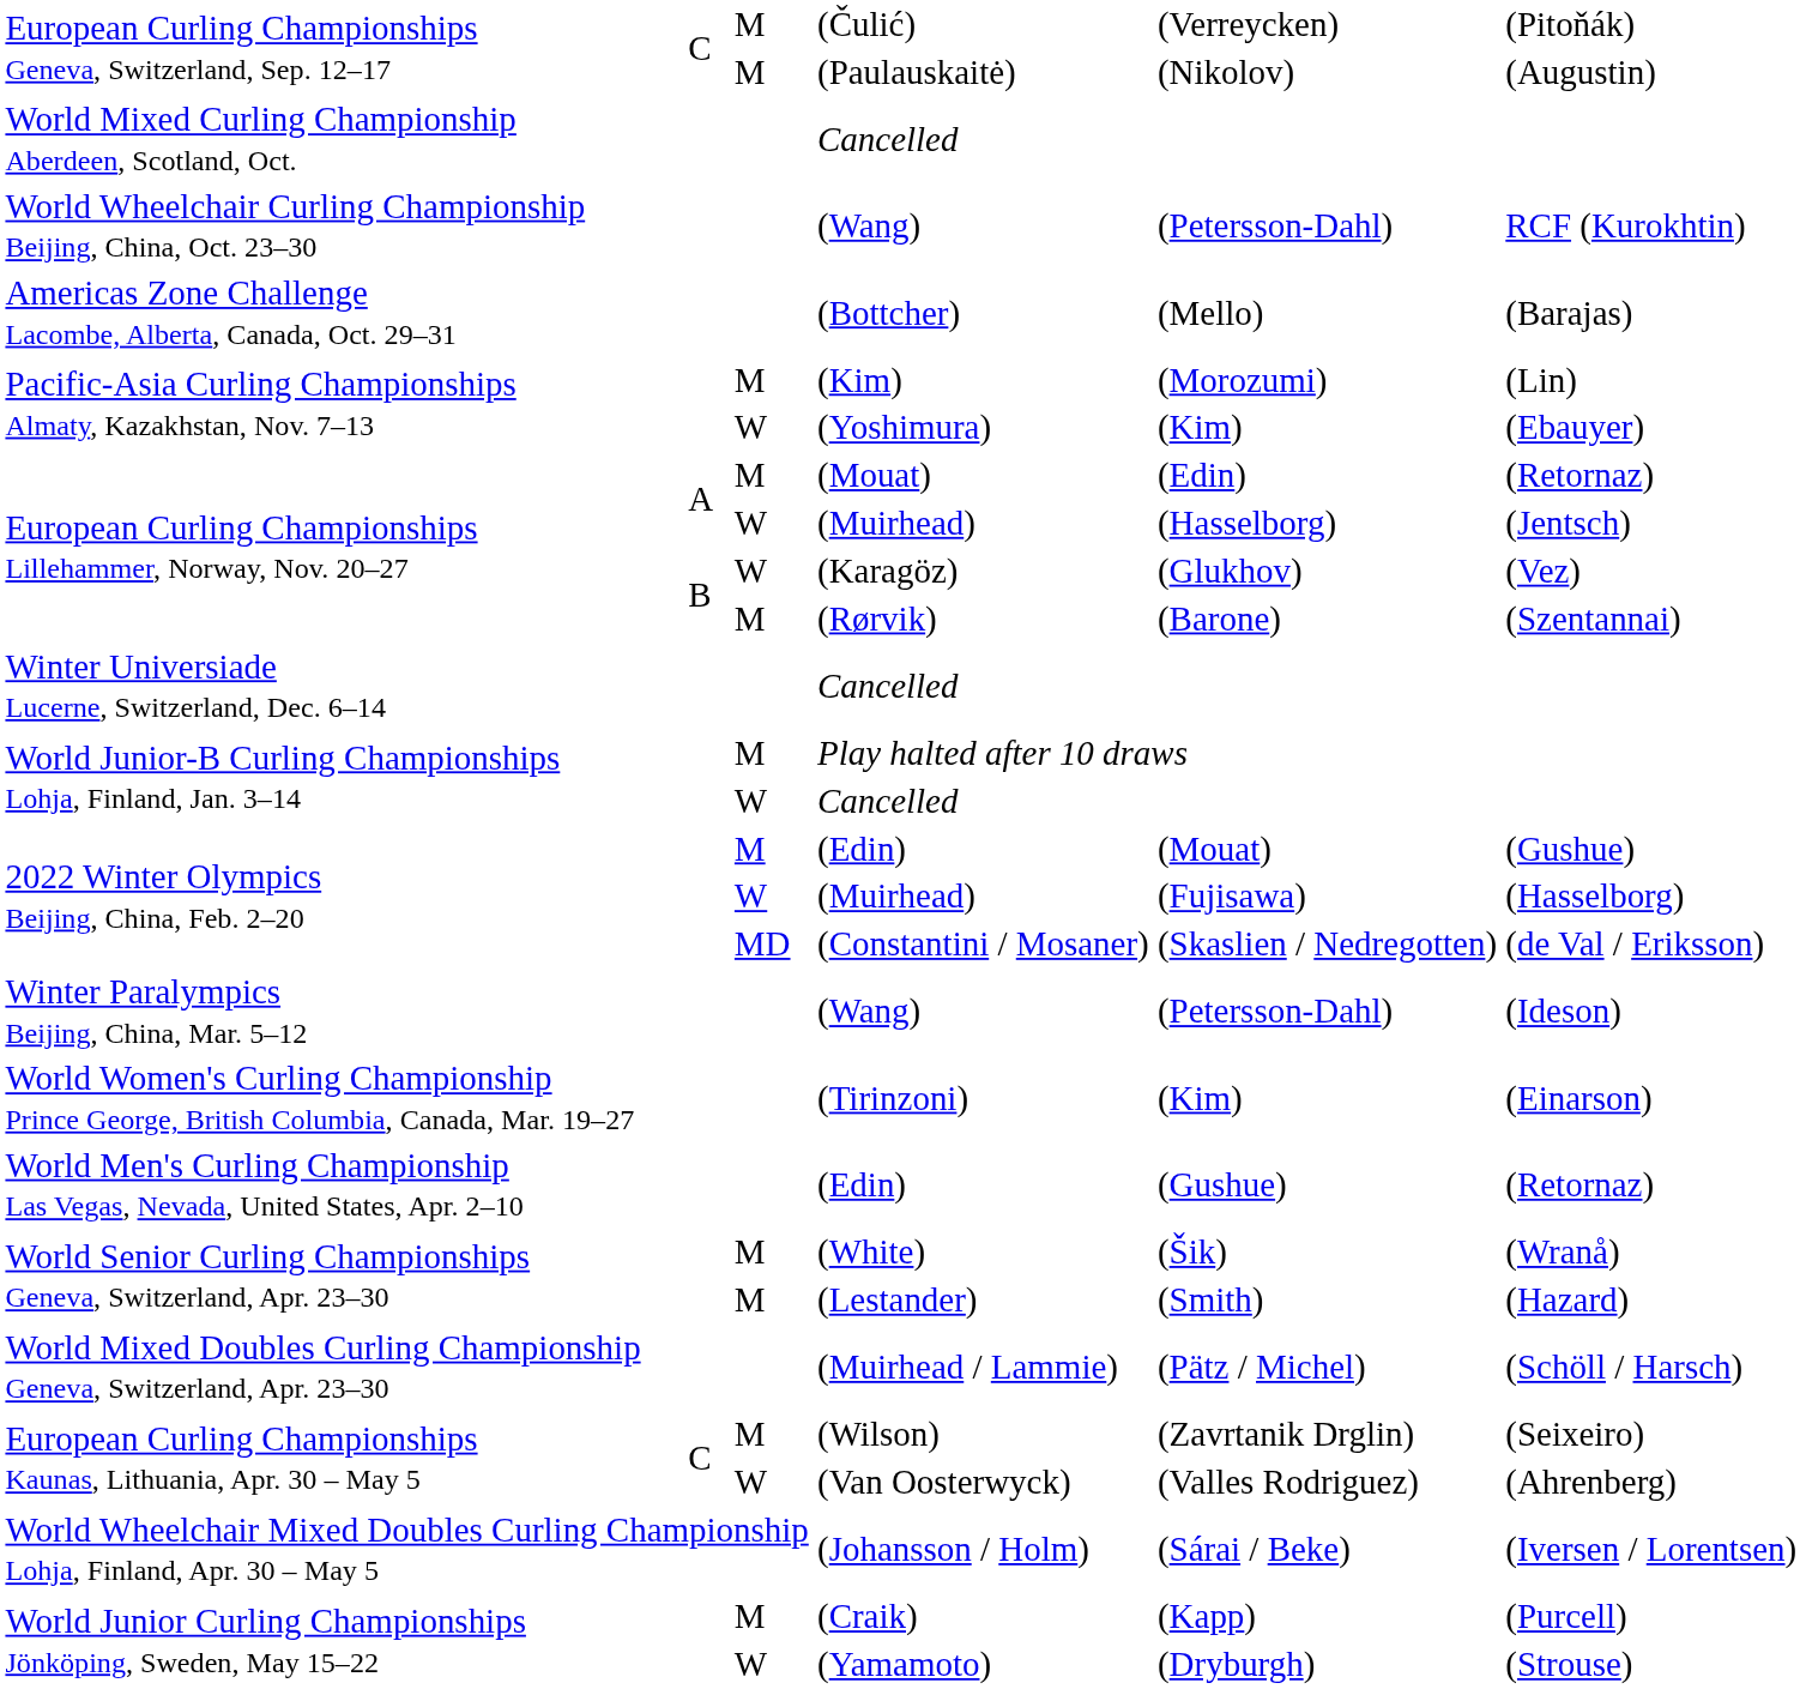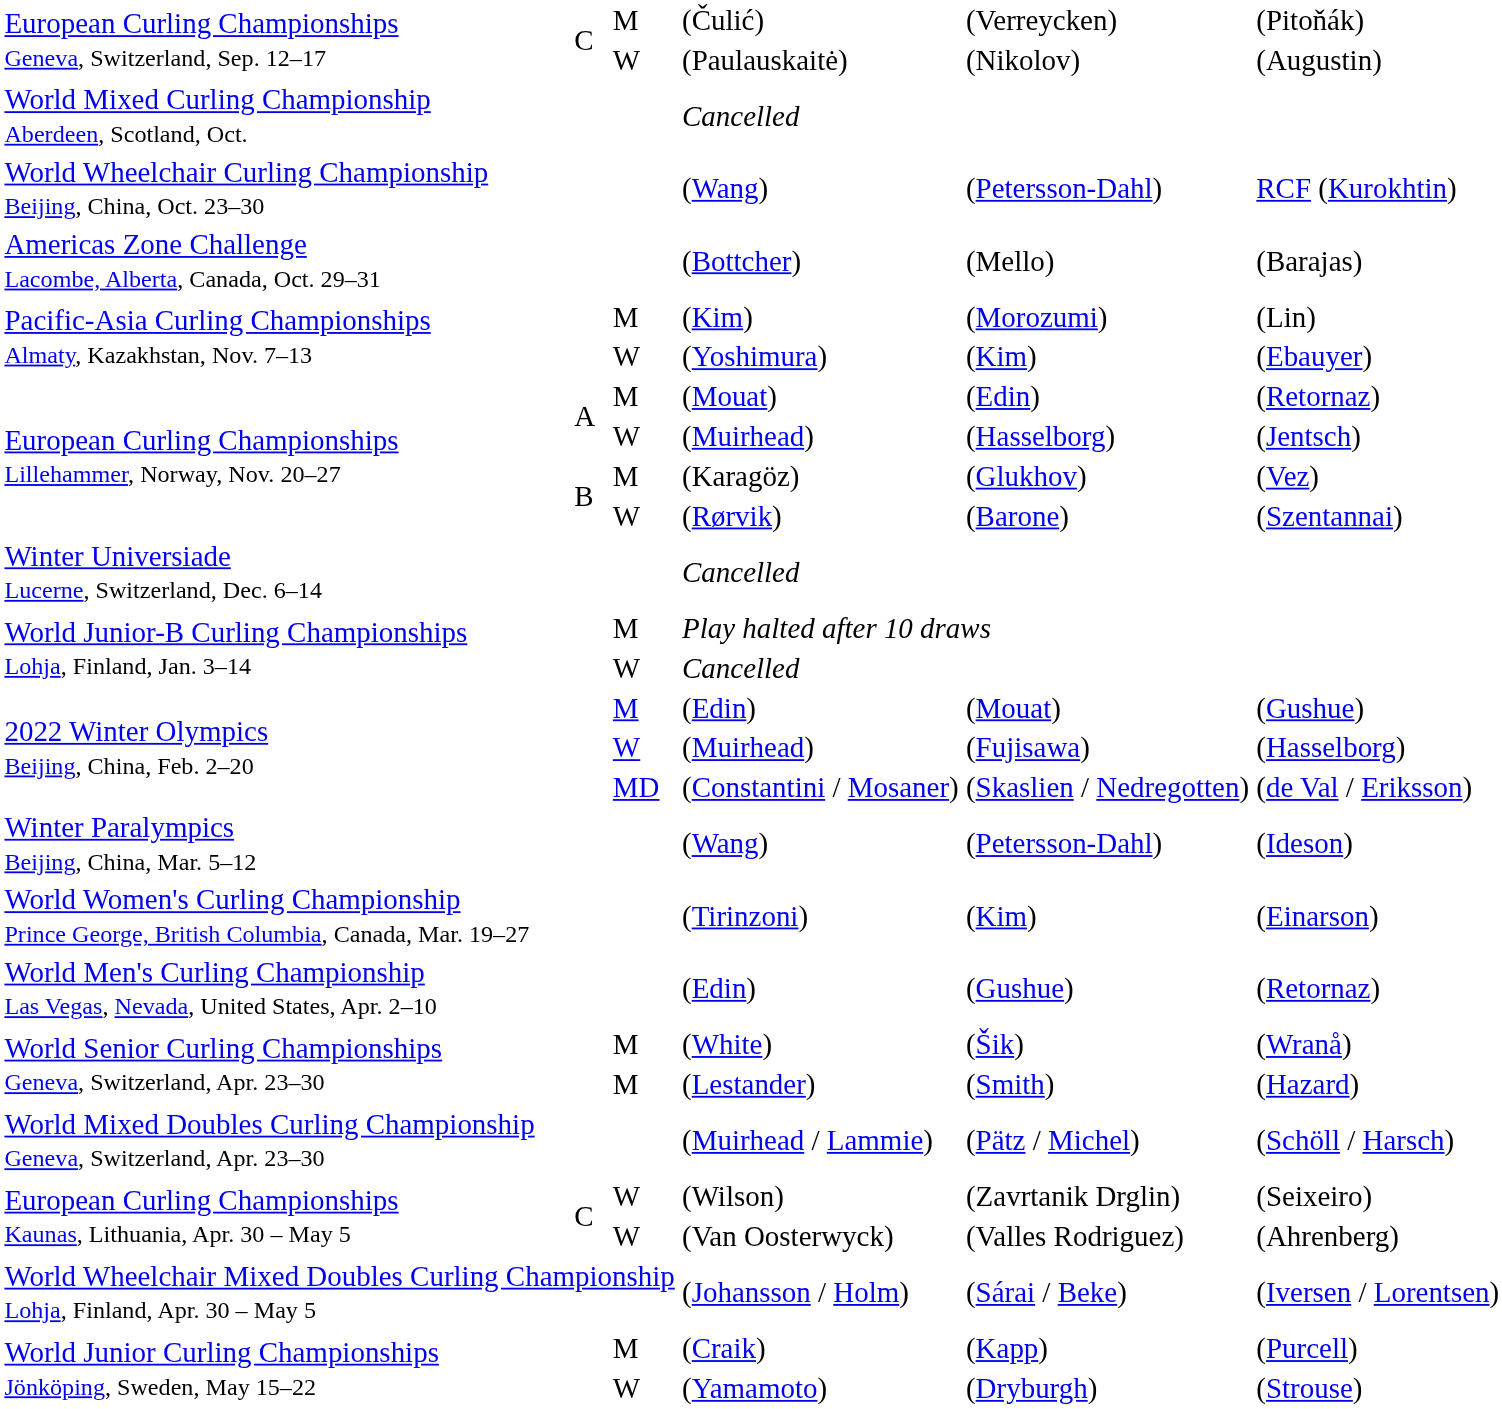 <table>
 <tr>
 <td rowspan="2"><a href='#'>European Curling Championships</a> <br> <small><a href='#'>Geneva</a>, Switzerland, Sep. 12–17</small></td>
 <td rowspan="2">C</td>
 <td>M</td>
 <td> (Čulić)</td>
 <td> (Verreycken)</td>
 <td> (Pitoňák)</td>
 </tr>
 <tr>
-<td>M</td>
+<td>W</td>
 <td> (Paulauskaitė)</td>
 <td> (Nikolov)</td>
 <td> (Augustin)</td>
 </tr>
 <tr>
 <td colspan="3"><a href='#'>World Mixed Curling Championship</a> <br> <small><a href='#'>Aberdeen</a>, Scotland, Oct.</small></td>
 <td colspan="3"><em>Cancelled</em></td>
 </tr>
 <tr>
 <td colspan="3"><a href='#'>World Wheelchair Curling Championship</a> <br> <small><a href='#'>Beijing</a>, China, Oct. 23–30</small></td>
 <td> (<a href='#'>Wang</a>)</td>
 <td> (<a href='#'>Petersson-Dahl</a>)</td>
 <td> <a href='#'>RCF</a> (<a href='#'>Kurokhtin</a>)</td>
 </tr>
 <tr>
 <td colspan="3"><a href='#'>Americas Zone Challenge</a><br> <small><a href='#'>Lacombe, Alberta</a>, Canada, Oct. 29–31</small></td>
 <td> (<a href='#'>Bottcher</a>)</td>
 <td> (Mello)</td>
 <td> (Barajas)</td>
 </tr>
 <tr>
 <td rowspan="2" colspan="2"><a href='#'>Pacific-Asia Curling Championships</a> <br> <small><a href='#'>Almaty</a>, Kazakhstan, Nov. 7–13</small></td>
 <td>M</td>
 <td> (<a href='#'>Kim</a>)</td>
 <td> (<a href='#'>Morozumi</a>)</td>
 <td> (Lin)</td>
 </tr>
 <tr>
 <td>W</td>
 <td> (<a href='#'>Yoshimura</a>)</td>
 <td> (<a href='#'>Kim</a>)</td>
 <td> (<a href='#'>Ebauyer</a>)</td>
 </tr>
 <tr>
 <td rowspan="4"><a href='#'>European Curling Championships</a> <br> <small><a href='#'>Lillehammer</a>, Norway, Nov. 20–27</small></td>
 <td rowspan="2">A</td>
 <td>M</td>
 <td> (<a href='#'>Mouat</a>)</td>
 <td> (<a href='#'>Edin</a>)</td>
 <td> (<a href='#'>Retornaz</a>)</td>
 </tr>
 <tr>
 <td>W</td>
 <td> (<a href='#'>Muirhead</a>)</td>
 <td> (<a href='#'>Hasselborg</a>)</td>
 <td> (<a href='#'>Jentsch</a>)</td>
 </tr>
 <tr>
 <td rowspan="2">B</td>
-<td>W</td>
+<td>M</td>
 <td> (Karagöz)</td>
 <td> (<a href='#'>Glukhov</a>)</td>
 <td> (<a href='#'>Vez</a>)</td>
 </tr>
 <tr>
-<td>M</td>
+<td>W</td>
 <td> (<a href='#'>Rørvik</a>)</td>
 <td> (<a href='#'>Barone</a>)</td>
 <td> (<a href='#'>Szentannai</a>)</td>
 </tr>
 <tr>
 <td colspan="3"><a href='#'>Winter Universiade</a> <br> <small><a href='#'>Lucerne</a>, Switzerland, Dec. 6–14</small></td>
 <td colspan="3"><em>Cancelled</em></td>
 </tr>
 <tr>
 <td colspan="2" rowspan="2"><a href='#'>World Junior-B Curling Championships</a><br> <small><a href='#'>Lohja</a>, Finland, Jan. 3–14</small></td>
 <td>M</td>
 <td colspan="3"><em>Play halted after 10 draws</em></td>
 </tr>
 <tr>
 <td>W</td>
 <td colspan="3"><em>Cancelled</em></td>
 </tr>
 <tr>
 <td rowspan=3 colspan=2><a href='#'>2022 Winter Olympics</a> <br> <small><a href='#'>Beijing</a>, China, Feb. 2–20</small></td>
 <td rowspan=1><a href='#'>M</a></td>
 <td> (<a href='#'>Edin</a>)</td>
 <td> (<a href='#'>Mouat</a>)</td>
 <td> (<a href='#'>Gushue</a>)</td>
 </tr>
 <tr>
 <td rowspan=1><a href='#'>W</a></td>
 <td> (<a href='#'>Muirhead</a>)</td>
 <td> (<a href='#'>Fujisawa</a>)</td>
 <td> (<a href='#'>Hasselborg</a>)</td>
 </tr>
 <tr>
 <td rowspan=1><a href='#'>MD</a></td>
 <td> (<a href='#'>Constantini</a> / <a href='#'>Mosaner</a>)</td>
 <td> (<a href='#'>Skaslien</a> / <a href='#'>Nedregotten</a>)</td>
 <td> (<a href='#'>de Val</a> / <a href='#'>Eriksson</a>)</td>
 </tr>
 <tr>
 <td colspan="3"><a href='#'>Winter Paralympics</a> <br> <small><a href='#'>Beijing</a>, China, Mar. 5–12</small></td>
 <td> (<a href='#'>Wang</a>)</td>
 <td> (<a href='#'>Petersson-Dahl</a>)</td>
 <td> (<a href='#'>Ideson</a>)</td>
 </tr>
 <tr>
 <td colspan="3"><a href='#'>World Women's Curling Championship</a> <br> <small><a href='#'>Prince George, British Columbia</a>, Canada, Mar. 19–27</small></td>
 <td> (<a href='#'>Tirinzoni</a>)</td>
 <td> (<a href='#'>Kim</a>)</td>
 <td> (<a href='#'>Einarson</a>)</td>
 </tr>
 <tr>
 <td colspan="3"><a href='#'>World Men's Curling Championship</a> <br> <small><a href='#'>Las Vegas</a>, <a href='#'>Nevada</a>, United States, Apr. 2–10</small></td>
 <td> (<a href='#'>Edin</a>)</td>
 <td> (<a href='#'>Gushue</a>)</td>
 <td> (<a href='#'>Retornaz</a>)</td>
 </tr>
 <tr>
 <td colspan="2" rowspan="2"><a href='#'>World Senior Curling Championships</a> <br> <small><a href='#'>Geneva</a>, Switzerland, Apr. 23–30</small></td>
 <td>M</td>
 <td> (<a href='#'>White</a>)</td>
 <td> (<a href='#'>Šik</a>)</td>
 <td> (<a href='#'>Wranå</a>)</td>
 </tr>
 <tr>
 <td>M</td>
 <td> (<a href='#'>Lestander</a>)</td>
 <td> (<a href='#'>Smith</a>)</td>
 <td> (<a href='#'>Hazard</a>)</td>
 </tr>
 <tr>
 <td colspan="3"><a href='#'>World Mixed Doubles Curling Championship</a> <br> <small><a href='#'>Geneva</a>, Switzerland, Apr. 23–30</small></td>
 <td> (<a href='#'>Muirhead</a> / <a href='#'>Lammie</a>)</td>
 <td> (<a href='#'>Pätz</a> / <a href='#'>Michel</a>)</td>
 <td> (<a href='#'>Schöll</a> / <a href='#'>Harsch</a>)</td>
 </tr>
 <tr>
 <td rowspan="2"><a href='#'>European Curling Championships</a> <br> <small><a href='#'>Kaunas</a>, Lithuania, Apr. 30 – May 5</small></td>
 <td rowspan="2">C</td>
-<td>M</td>
+<td>W</td>
 <td> (Wilson)</td>
 <td> (Zavrtanik Drglin)</td>
 <td> (Seixeiro)</td>
 </tr>
 <tr>
 <td>W</td>
 <td> (Van Oosterwyck)</td>
 <td> (Valles Rodriguez)</td>
 <td> (Ahrenberg)</td>
 </tr>
 <tr>
 <td colspan="3"><a href='#'>World Wheelchair Mixed Doubles Curling Championship</a> <br> <small><a href='#'>Lohja</a>, Finland, Apr. 30 – May 5</small></td>
 <td> (<a href='#'>Johansson</a> / <a href='#'>Holm</a>)</td>
 <td> (<a href='#'>Sárai</a> / <a href='#'>Beke</a>)</td>
 <td> (<a href='#'>Iversen</a> / <a href='#'>Lorentsen</a>)</td>
 </tr>
 <tr>
 <td colspan="2" rowspan="2"><a href='#'>World Junior Curling Championships</a> <br> <small><a href='#'>Jönköping</a>, Sweden, May 15–22</small></td>
 <td>M</td>
 <td> (<a href='#'>Craik</a>)</td>
 <td> (<a href='#'>Kapp</a>)</td>
 <td> (<a href='#'>Purcell</a>)</td>
 </tr>
 <tr>
 <td>W</td>
 <td> (<a href='#'>Yamamoto</a>)</td>
 <td> (<a href='#'>Dryburgh</a>)</td>
 <td> (<a href='#'>Strouse</a>)</td>
 </tr>
 </table>
